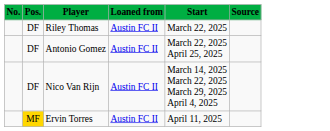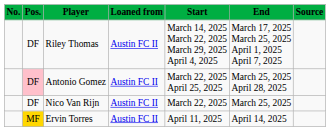 <table class="wikitable sortable" style="text-align:center; font-size:95%; text-align:left;">
 <tr>
 <th style="background:#00AE42; color:#000000">No.</th>
 <th style="background:#00AE42; color:#000000">Pos.</th>
 <th style="background:#00AE42; color:#000000">Player</th>
 <th style="background:#00AE42; color:#000000">Loaned from</th>
 <th style="background:#00AE42; color:#000000">Start</th>
+<th style="background:#00AE42; color:#000000">End</th>
 <th style="background:#00AE42; color:#000000">Source</th>
 </tr>
 <tr>
 <td align=center></td>
 <td align=center>DF</td>
 <td> Riley Thomas</td>
 <td> <a href='#'>Austin FC II</a></td>
-<td>March 22, 2025</td>
+<td>March 14, 2025<br>March 22, 2025<br>March 29, 2025<br>April 4, 2025</td>
+<td>March 17, 2025<br>March 25, 2025<br>April 1, 2025<br>April 7, 2025</td>
 <td></td>
 </tr>
 <tr>
 <td align=center></td>
-<td align=center>DF</td>
+<td align=center style="background: pink;">DF</td>
 <td> Antonio Gomez</td>
 <td> <a href='#'>Austin FC II</a></td>
 <td>March 22, 2025<br>April 25, 2025</td>
+<td>March 25, 2025<br>April 28, 2025</td>
 <td></td>
 </tr>
 <tr>
 <td align=center></td>
 <td align=center>DF</td>
 <td> Nico Van Rijn</td>
 <td> <a href='#'>Austin FC II</a></td>
-<td>March 14, 2025<br>March 22, 2025<br>March 29, 2025<br>April 4, 2025</td>
+<td>March 22, 2025</td>
+<td>March 25, 2025</td>
 <td></td>
 </tr>
 <tr>
 <td align=center></td>
 <td align=center style="background: gold;">MF</td>
 <td> Ervin Torres</td>
 <td> <a href='#'>Austin FC II</a></td>
 <td>April 11, 2025</td>
+<td>April 14, 2025</td>
 <td></td>
 </tr>
 </table>
